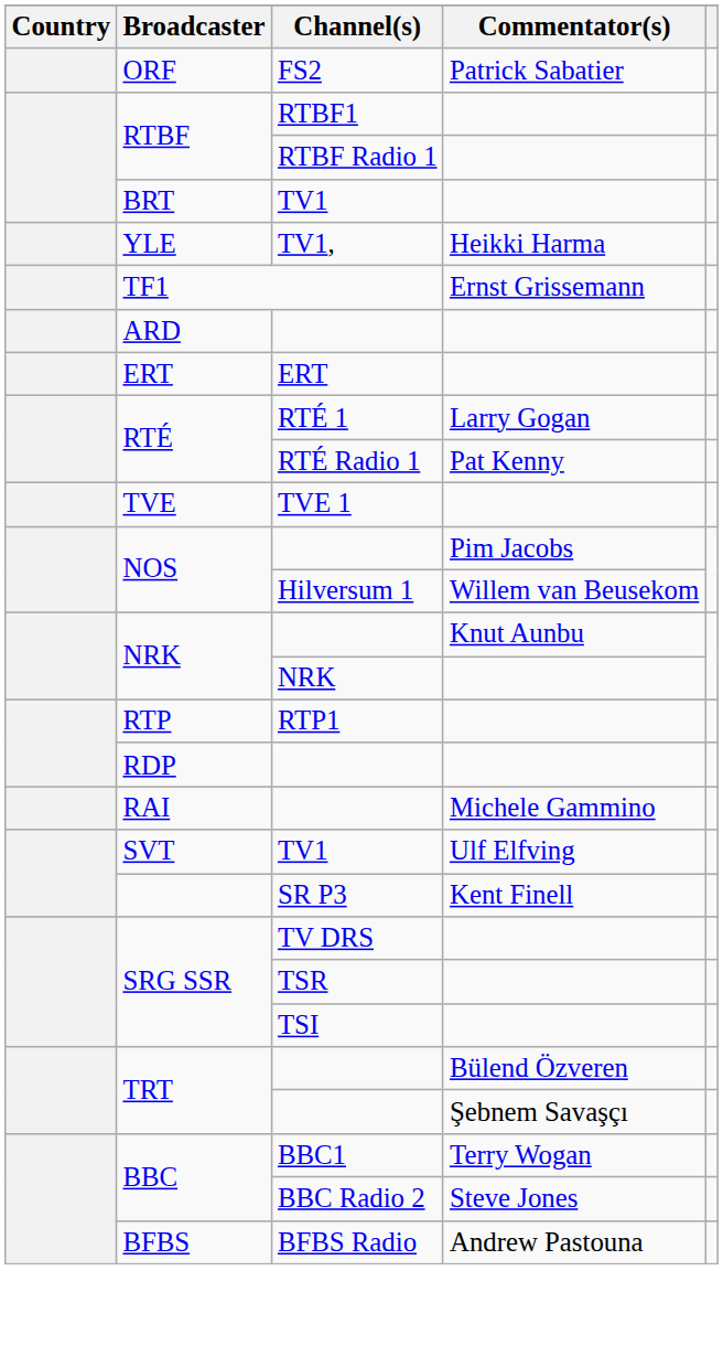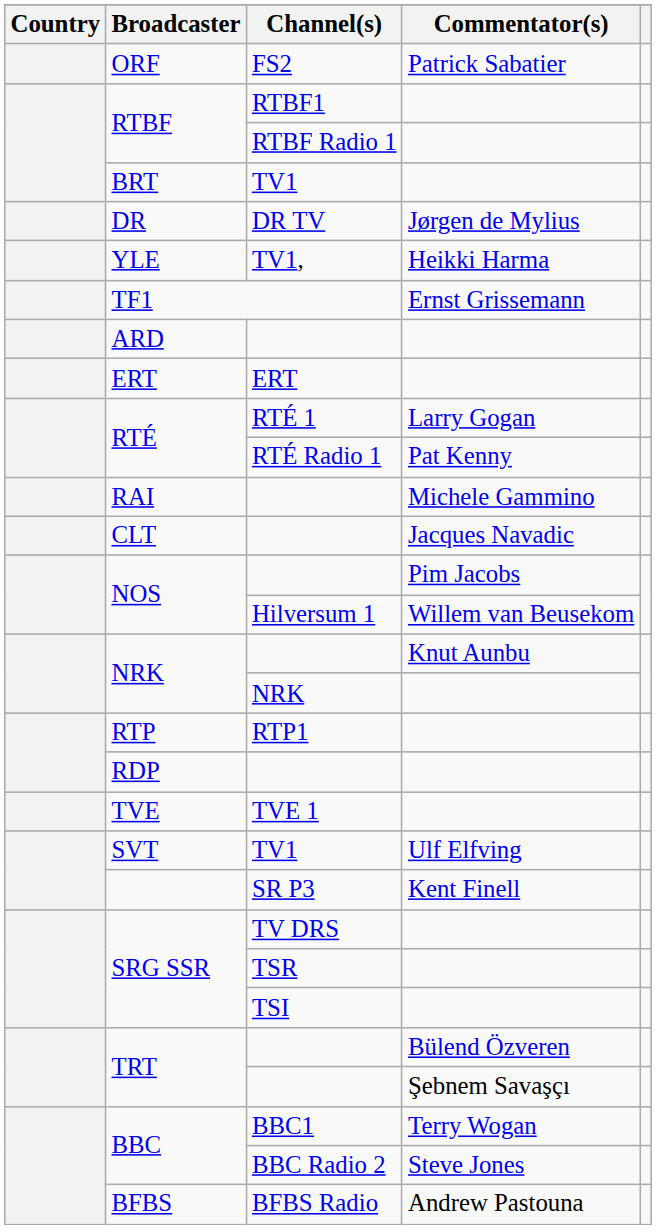 <table class="wikitable plainrowheaders">
 <tr>
 </tr>
 <tr>
 <th scope="col">Country</th>
 <th scope="col">Broadcaster</th>
 <th scope="col">Channel(s)</th>
 <th scope="col">Commentator(s)</th>
 <th scope="col"></th>
 </tr>
 <tr>
 <th scope="row"></th>
 <td><a href='#'>ORF</a></td>
 <td><a href='#'>FS2</a></td>
 <td><a href='#'>Patrick Sabatier</a></td>
 <td style="text-align:center"></td>
 </tr>
 <tr>
 <th scope="rowgroup" rowspan="3"></th>
 <td rowspan="2"><a href='#'>RTBF</a></td>
 <td><a href='#'>RTBF1</a></td>
 <td></td>
 <td style="text-align:center"></td>
 </tr>
 <tr>
 <td><a href='#'>RTBF Radio 1</a></td>
 <td></td>
 <td style="text-align:center"></td>
 </tr>
 <tr>
 <td><a href='#'>BRT</a></td>
 <td><a href='#'>TV1</a></td>
 <td></td>
+<td style="text-align:center"></td>
+</tr>
+<tr>
+<th scope="row"></th>
+<td><a href='#'>DR</a></td>
+<td><a href='#'>DR TV</a></td>
+<td><a href='#'>Jørgen de Mylius</a></td>
 <td style="text-align:center"></td>
 </tr>
 <tr>
 <th scope="row"></th>
 <td><a href='#'>YLE</a></td>
 <td><a href='#'>TV1</a>, </td>
 <td><a href='#'>Heikki Harma</a></td>
 <td style="text-align:center"></td>
 </tr>
 <tr>
 <th scope="row"></th>
 <td colspan="2"><a href='#'>TF1</a></td>
 <td><a href='#'>Ernst Grissemann</a></td>
 <td style="text-align:center"></td>
 </tr>
 <tr>
 <th scope="row"></th>
 <td><a href='#'>ARD</a></td>
 <td></td>
 <td></td>
 <td style="text-align:center"></td>
 </tr>
 <tr>
 <th scope="row"></th>
 <td><a href='#'>ERT</a></td>
 <td><a href='#'>ERT</a></td>
 <td></td>
 <td style="text-align:center"></td>
 </tr>
 <tr>
 <th scope="rowgroup" rowspan="2"></th>
 <td rowspan="2"><a href='#'>RTÉ</a></td>
 <td><a href='#'>RTÉ 1</a></td>
 <td><a href='#'>Larry Gogan</a></td>
 <td style="text-align:center"></td>
 </tr>
 <tr>
 <td><a href='#'>RTÉ Radio 1</a></td>
 <td><a href='#'>Pat Kenny</a></td>
 <td style="text-align:center"></td>
 </tr>
 <tr>
 <th scope="row"></th>
-<td><a href='#'>TVE</a></td>
-<td><a href='#'>TVE 1</a></td>
+<td><a href='#'>RAI</a></td>
 <td></td>
+<td><a href='#'>Michele Gammino</a></td>
+<td style="text-align:center"></td>
+</tr>
+<tr>
+<th scope="row"></th>
+<td><a href='#'>CLT</a></td>
+<td></td>
+<td><a href='#'>Jacques Navadic</a></td>
 <td style="text-align:center"></td>
 </tr>
 <tr>
 <th scope="rowgroup" rowspan="2"></th>
 <td rowspan="2"><a href='#'>NOS</a></td>
 <td></td>
 <td><a href='#'>Pim Jacobs</a></td>
 <td style="text-align:center" rowspan="2"></td>
 </tr>
 <tr>
 <td><a href='#'>Hilversum 1</a></td>
 <td><a href='#'>Willem van Beusekom</a></td>
 </tr>
 <tr>
 <th scope="rowgroup" rowspan="2"></th>
 <td rowspan="2"><a href='#'>NRK</a></td>
 <td></td>
 <td><a href='#'>Knut Aunbu</a></td>
 <td style="text-align:center" rowspan="2"></td>
 </tr>
 <tr>
 <td><a href='#'>NRK</a></td>
 <td></td>
 </tr>
 <tr>
 <th scope="rowgroup" rowspan="2"></th>
 <td><a href='#'>RTP</a></td>
 <td><a href='#'>RTP1</a></td>
 <td></td>
 <td style="text-align:center"></td>
 </tr>
 <tr>
 <td><a href='#'>RDP</a></td>
 <td></td>
 <td></td>
 <td style="text-align:center"></td>
 </tr>
 <tr>
 <th scope="row"></th>
-<td><a href='#'>RAI</a></td>
+<td><a href='#'>TVE</a></td>
+<td><a href='#'>TVE 1</a></td>
 <td></td>
-<td><a href='#'>Michele Gammino</a></td>
 <td style="text-align:center"></td>
 </tr>
 <tr>
 <th scope="rowgroup" rowspan="2"></th>
 <td><a href='#'>SVT</a></td>
 <td><a href='#'>TV1</a></td>
 <td><a href='#'>Ulf Elfving</a></td>
 <td style="text-align:center"></td>
 </tr>
 <tr>
 <td></td>
 <td><a href='#'>SR P3</a></td>
 <td><a href='#'>Kent Finell</a></td>
 <td style="text-align:center"></td>
 </tr>
 <tr>
 <th scope="rowgroup" rowspan="3"></th>
 <td rowspan="3"><a href='#'>SRG SSR</a></td>
 <td><a href='#'>TV DRS</a></td>
 <td></td>
 <td style="text-align:center"></td>
 </tr>
 <tr>
 <td><a href='#'>TSR</a></td>
 <td></td>
 <td style="text-align:center"></td>
 </tr>
 <tr>
 <td><a href='#'>TSI</a></td>
 <td></td>
 <td style="text-align:center"></td>
 </tr>
 <tr>
 <th scope="row" rowspan="2"></th>
 <td rowspan="2"><a href='#'>TRT</a></td>
 <td></td>
 <td><a href='#'>Bülend Özveren</a></td>
 <td style="text-align:center"></td>
 </tr>
 <tr>
 <td></td>
 <td>Şebnem Savaşçı</td>
 <td style="text-align:center"></td>
 </tr>
 <tr>
 <th scope="rowgroup" rowspan="3"></th>
 <td rowspan="2"><a href='#'>BBC</a></td>
 <td><a href='#'>BBC1</a></td>
 <td><a href='#'>Terry Wogan</a></td>
 <td style="text-align:center"></td>
 </tr>
 <tr>
 <td><a href='#'>BBC Radio 2</a></td>
 <td><a href='#'>Steve Jones</a></td>
 <td style="text-align:center"></td>
 </tr>
 <tr>
 <td><a href='#'>BFBS</a></td>
 <td><a href='#'>BFBS Radio</a></td>
 <td>Andrew Pastouna</td>
 <td style="text-align:center"></td>
 </tr>
 </table>
